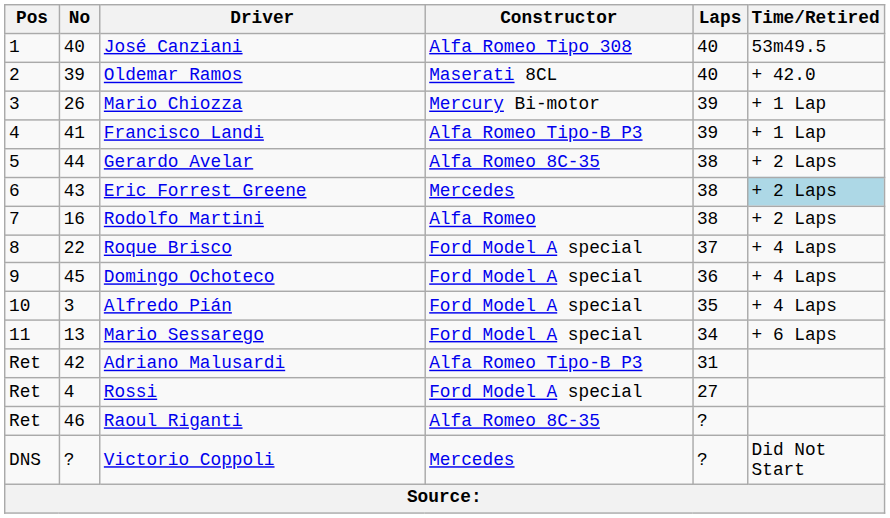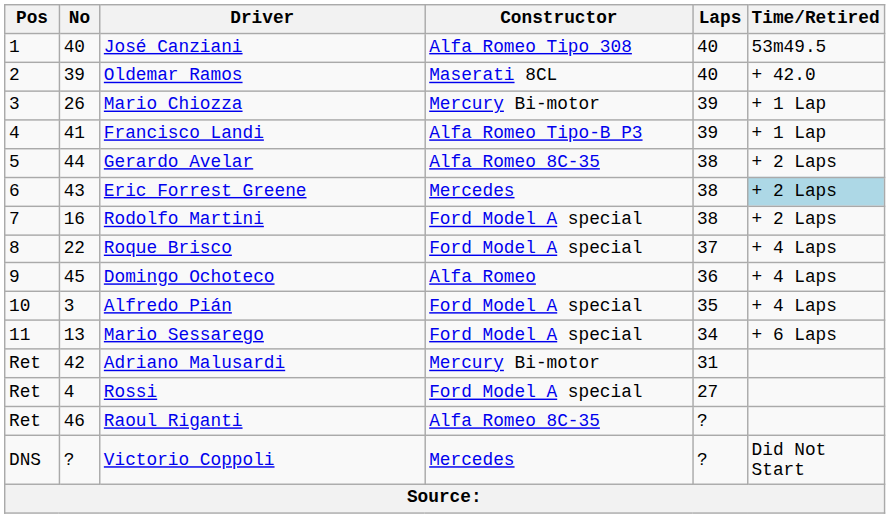 <table class="wikitable" style="font-size: 95%;">
 <tr>
 <th style="width:32px;">Pos</th>
 <th style="width:22px;">No</th>
 <th style="width:220px;">Driver</th>
 <th style="width:180px;">Constructor</th>
 <th style="width:32px;">Laps</th>
 <th style="width:84px;">Time/Retired</th>
 </tr>
 <tr>
 <td>1</td>
 <td>40</td>
 <td> <a href='#'>José Canziani</a></td>
 <td><a href='#'>Alfa Romeo Tipo 308</a></td>
 <td>40</td>
 <td>53m49.5</td>
 </tr>
 <tr>
 <td>2</td>
 <td>39</td>
 <td> <a href='#'>Oldemar Ramos</a></td>
 <td><a href='#'>Maserati</a> 8CL</td>
 <td>40</td>
 <td>+ 42.0</td>
 </tr>
 <tr>
 <td>3</td>
 <td>26</td>
 <td> <a href='#'>Mario Chiozza</a></td>
 <td><a href='#'>Mercury</a> Bi-motor</td>
 <td>39</td>
 <td>+ 1 Lap</td>
 </tr>
 <tr>
 <td>4</td>
 <td>41</td>
 <td> <a href='#'>Francisco Landi</a></td>
 <td><a href='#'>Alfa Romeo Tipo-B P3</a></td>
 <td>39</td>
 <td>+ 1 Lap</td>
 </tr>
 <tr>
 <td>5</td>
 <td>44</td>
 <td> <a href='#'>Gerardo Avelar</a></td>
 <td><a href='#'>Alfa Romeo 8C-35</a></td>
 <td>38</td>
 <td>+ 2 Laps</td>
 </tr>
 <tr>
 <td>6</td>
 <td>43</td>
 <td> <a href='#'>Eric Forrest Greene</a></td>
 <td><a href='#'>Mercedes</a></td>
 <td>38</td>
 <td style="background: lightblue;">+ 2 Laps</td>
 </tr>
 <tr>
 <td>7</td>
 <td>16</td>
 <td> <a href='#'>Rodolfo Martini</a></td>
-<td><a href='#'>Alfa Romeo</a></td>
+<td><a href='#'>Ford Model A</a> special</td>
 <td>38</td>
 <td>+ 2 Laps</td>
 </tr>
 <tr>
 <td>8</td>
 <td>22</td>
 <td> <a href='#'>Roque Brisco</a></td>
 <td><a href='#'>Ford Model A</a> special</td>
 <td>37</td>
 <td>+ 4 Laps</td>
 </tr>
 <tr>
 <td>9</td>
 <td>45</td>
 <td> <a href='#'>Domingo Ochoteco</a></td>
-<td><a href='#'>Ford Model A</a> special</td>
+<td><a href='#'>Alfa Romeo</a></td>
 <td>36</td>
 <td>+ 4 Laps</td>
 </tr>
 <tr>
 <td>10</td>
 <td>3</td>
 <td> <a href='#'>Alfredo Pián</a></td>
 <td><a href='#'>Ford Model A</a> special</td>
 <td>35</td>
 <td>+ 4 Laps</td>
 </tr>
 <tr>
 <td>11</td>
 <td>13</td>
 <td> <a href='#'>Mario Sessarego</a></td>
 <td><a href='#'>Ford Model A</a> special</td>
 <td>34</td>
 <td>+ 6 Laps</td>
 </tr>
 <tr>
 <td>Ret</td>
 <td>42</td>
 <td> <a href='#'>Adriano Malusardi</a></td>
-<td><a href='#'>Alfa Romeo Tipo-B P3</a></td>
+<td><a href='#'>Mercury</a> Bi-motor</td>
 <td>31</td>
 <td></td>
 </tr>
 <tr>
 <td>Ret</td>
 <td>4</td>
 <td> <a href='#'>Rossi</a></td>
 <td><a href='#'>Ford Model A</a> special</td>
 <td>27</td>
 <td></td>
 </tr>
 <tr>
 <td>Ret</td>
 <td>46</td>
 <td> <a href='#'>Raoul Riganti</a></td>
 <td><a href='#'>Alfa Romeo 8C-35</a></td>
 <td>?</td>
 <td></td>
 </tr>
 <tr>
 <td>DNS</td>
 <td>?</td>
 <td> <a href='#'>Victorio Coppoli</a></td>
 <td><a href='#'>Mercedes</a></td>
 <td>?</td>
 <td>Did Not Start</td>
 </tr>
 <tr>
 <th colspan=6>Source:</th>
 </tr>
 </table>
